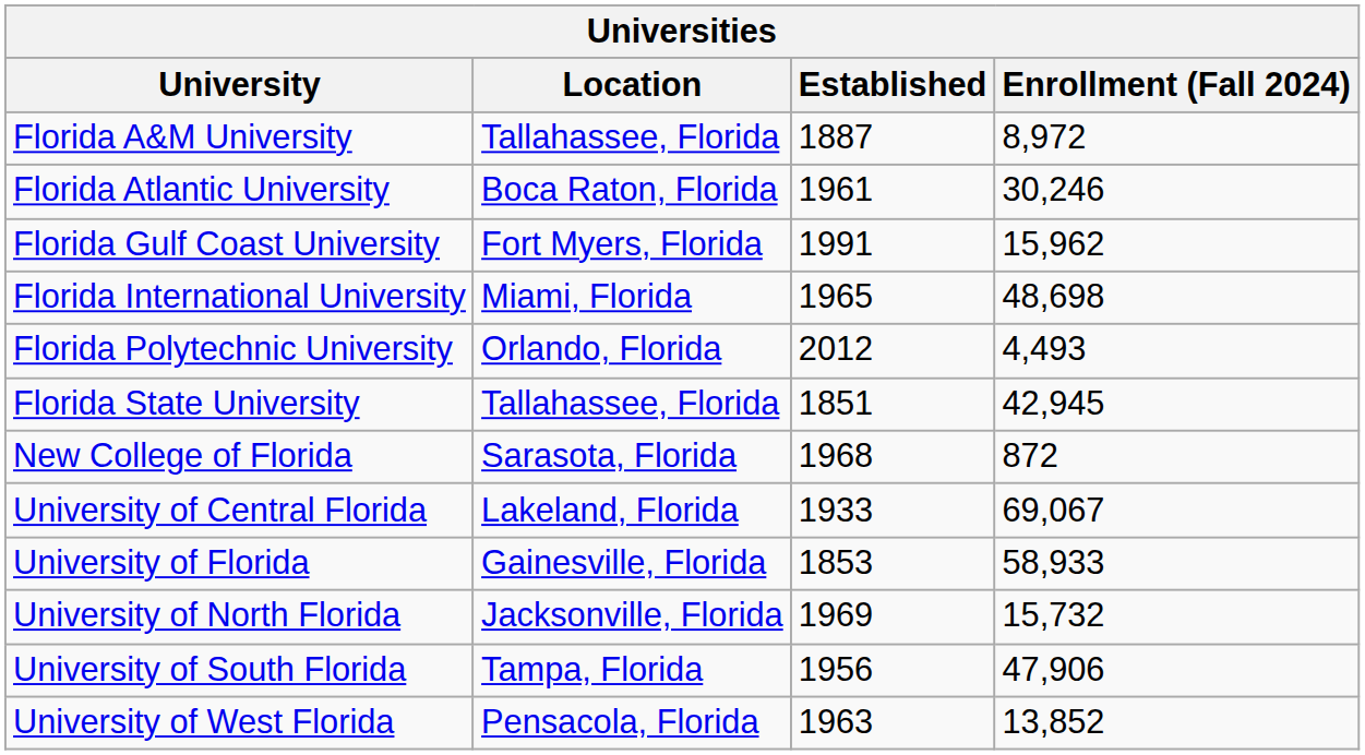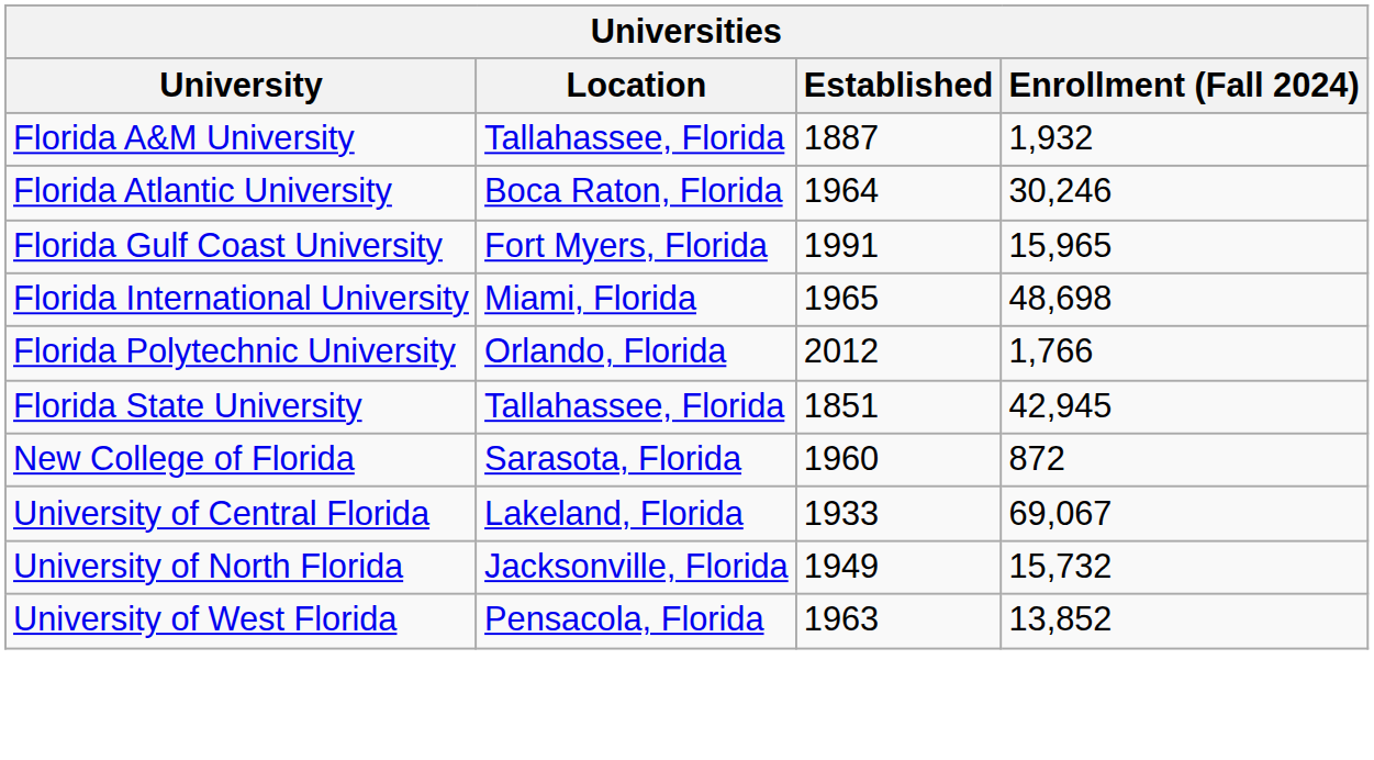 <table class="wikitable sortable">
 <tr>
 <th colspan="4">Universities</th>
 </tr>
 <tr>
 <th>University</th>
 <th>Location</th>
 <th>Established</th>
 <th>Enrollment (Fall 2024)</th>
 </tr>
 <tr>
 <td><a href='#'>Florida A&M University</a></td>
 <td><a href='#'>Tallahassee, Florida</a></td>
 <td>1887</td>
-<td>8,972</td>
+<td>1,932</td>
 </tr>
 <tr>
 <td><a href='#'>Florida Atlantic University</a></td>
 <td><a href='#'>Boca Raton, Florida</a></td>
-<td>1961</td>
+<td>1964</td>
 <td>30,246</td>
 </tr>
 <tr>
 <td><a href='#'>Florida Gulf Coast University</a></td>
 <td><a href='#'>Fort Myers, Florida</a></td>
 <td>1991</td>
-<td>15,962</td>
+<td>15,965</td>
 </tr>
 <tr>
 <td><a href='#'>Florida International University</a></td>
 <td><a href='#'>Miami, Florida</a></td>
 <td>1965</td>
 <td>48,698</td>
 </tr>
 <tr>
 <td><a href='#'>Florida Polytechnic University</a></td>
 <td><a href='#'>Orlando, Florida</a></td>
 <td>2012</td>
-<td>4,493</td>
+<td>1,766</td>
 </tr>
 <tr>
 <td><a href='#'>Florida State University</a></td>
 <td><a href='#'>Tallahassee, Florida</a></td>
 <td>1851</td>
 <td>42,945</td>
 </tr>
 <tr>
 <td><a href='#'>New College of Florida</a></td>
 <td><a href='#'>Sarasota, Florida</a></td>
-<td>1968</td>
+<td>1960</td>
 <td>872</td>
 </tr>
 <tr>
 <td><a href='#'>University of Central Florida</a></td>
 <td><a href='#'>Lakeland, Florida</a></td>
 <td>1933</td>
 <td>69,067</td>
 </tr>
 <tr>
-<td><a href='#'>University of Florida</a></td>
-<td><a href='#'>Gainesville, Florida</a></td>
-<td>1853</td>
-<td>58,933</td>
-</tr>
-<tr>
 <td><a href='#'>University of North Florida</a></td>
 <td><a href='#'>Jacksonville, Florida</a></td>
-<td>1969</td>
+<td>1949</td>
 <td>15,732</td>
-</tr>
-<tr>
-<td><a href='#'>University of South Florida</a></td>
-<td><a href='#'>Tampa, Florida</a></td>
-<td>1956</td>
-<td>47,906</td>
 </tr>
 <tr>
 <td><a href='#'>University of West Florida</a></td>
 <td><a href='#'>Pensacola, Florida</a></td>
 <td>1963</td>
 <td>13,852</td>
 </tr>
 </table>
